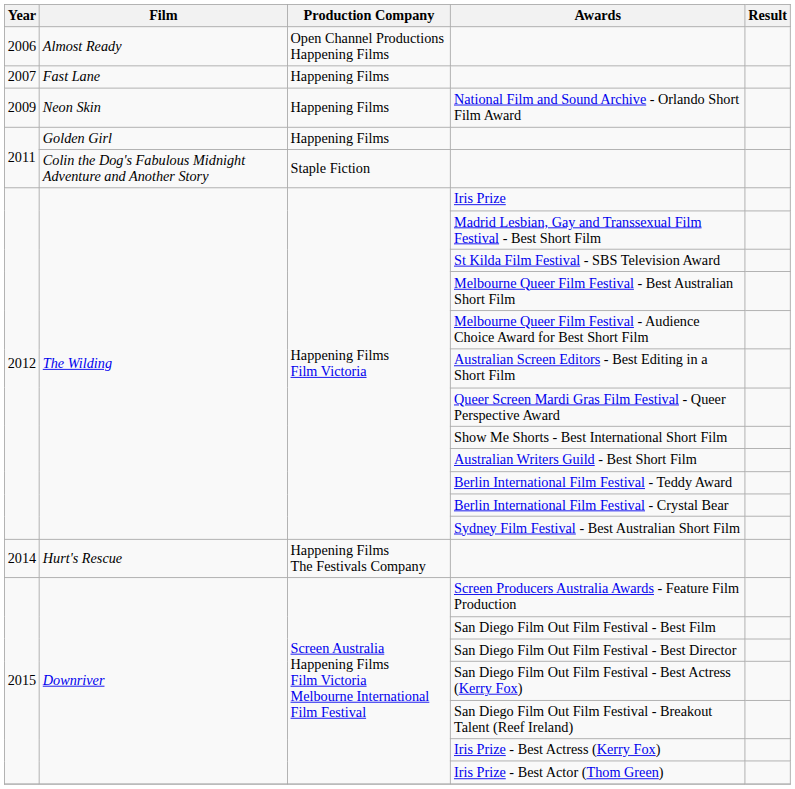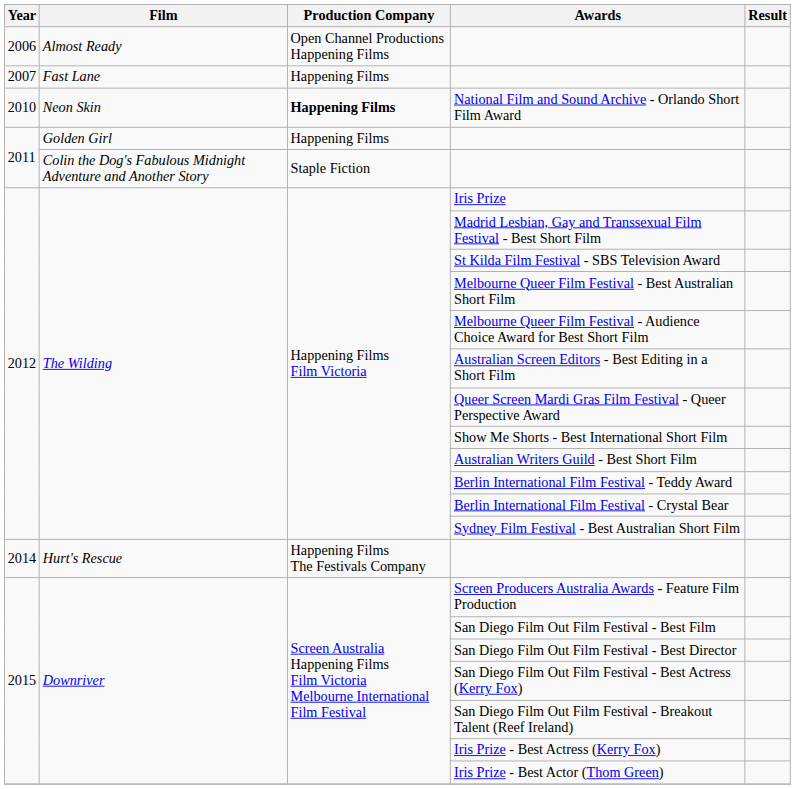 <table class="wikitable sortable" style="margin: 1em auto;">
 <tr>
 <th>Year</th>
 <th>Film</th>
 <th>Production Company</th>
 <th>Awards</th>
 <th>Result</th>
 </tr>
 <tr>
 <td>2006</td>
 <td><em>Almost Ready</em></td>
 <td>Open Channel Productions<br>Happening Films</td>
 <td></td>
 <td></td>
 </tr>
 <tr>
 <td>2007</td>
 <td><em>Fast Lane</em></td>
 <td>Happening Films</td>
 <td></td>
 <td></td>
 </tr>
 <tr>
-<td>2009</td>
+<td>2010</td>
 <td><em>Neon Skin</em></td>
-<td>Happening Films</td>
+<td><strong>Happening Films</strong></td>
 <td><a href='#'>National Film and Sound Archive</a> - Orlando Short Film Award</td>
 <td></td>
 </tr>
 <tr>
 <td rowspan="2">2011</td>
 <td><em>Golden Girl</em></td>
 <td>Happening Films</td>
 <td></td>
 <td></td>
 </tr>
 <tr>
 <td><em>Colin the Dog's Fabulous Midnight Adventure and Another Story</em></td>
 <td>Staple Fiction</td>
 <td></td>
 <td></td>
 </tr>
 <tr>
 <td rowspan="12">2012</td>
 <td rowspan="12"><em><a href='#'>The Wilding</a></em></td>
 <td rowspan="12">Happening Films<br><a href='#'>Film Victoria</a></td>
 <td><a href='#'>Iris Prize</a></td>
 <td></td>
 </tr>
 <tr>
 <td><a href='#'>Madrid Lesbian, Gay and Transsexual Film Festival</a> - Best Short Film</td>
 <td></td>
 </tr>
 <tr>
 <td><a href='#'>St Kilda Film Festival</a> - SBS Television Award</td>
 <td></td>
 </tr>
 <tr>
 <td><a href='#'>Melbourne Queer Film Festival</a> - Best Australian Short Film</td>
 <td></td>
 </tr>
 <tr>
 <td><a href='#'>Melbourne Queer Film Festival</a> - Audience Choice Award for Best Short Film</td>
 <td></td>
 </tr>
 <tr>
 <td><a href='#'>Australian Screen Editors</a> - Best Editing in a Short Film</td>
 <td></td>
 </tr>
 <tr>
 <td><a href='#'>Queer Screen Mardi Gras Film Festival</a> - Queer Perspective Award</td>
 <td></td>
 </tr>
 <tr>
 <td>Show Me Shorts - Best International Short Film</td>
 <td></td>
 </tr>
 <tr>
 <td><a href='#'>Australian Writers Guild</a> - Best Short Film</td>
 <td></td>
 </tr>
 <tr>
 <td><a href='#'>Berlin International Film Festival</a> - Teddy Award</td>
 <td></td>
 </tr>
 <tr>
 <td><a href='#'>Berlin International Film Festival</a> - Crystal Bear</td>
 <td></td>
 </tr>
 <tr>
 <td><a href='#'>Sydney Film Festival</a> - Best Australian Short Film</td>
 <td></td>
 </tr>
 <tr>
 <td>2014</td>
 <td><em>Hurt's Rescue</em></td>
 <td>Happening Films <br> The Festivals Company</td>
 <td></td>
 <td></td>
 </tr>
 <tr>
 <td rowspan="7">2015</td>
 <td rowspan="7"><em><a href='#'>Downriver</a></em></td>
 <td rowspan="7"><a href='#'>Screen Australia</a> <br> Happening Films <br> <a href='#'>Film Victoria</a> <br> <a href='#'>Melbourne International Film Festival</a></td>
 <td><a href='#'>Screen Producers Australia Awards</a> - Feature Film Production</td>
 <td></td>
 </tr>
 <tr>
 <td>San Diego Film Out Film Festival - Best Film</td>
 <td></td>
 </tr>
 <tr>
 <td>San Diego Film Out Film Festival - Best Director</td>
 <td></td>
 </tr>
 <tr>
 <td>San Diego Film Out Film Festival - Best Actress (<a href='#'>Kerry Fox</a>)</td>
 <td></td>
 </tr>
 <tr>
 <td>San Diego Film Out Film Festival - Breakout Talent (Reef Ireland)</td>
 <td></td>
 </tr>
 <tr>
 <td><a href='#'>Iris Prize</a> - Best Actress (<a href='#'>Kerry Fox</a>)</td>
 <td></td>
 </tr>
 <tr>
 <td><a href='#'>Iris Prize</a> - Best Actor (<a href='#'>Thom Green</a>)</td>
 <td></td>
 </tr>
 <tr>
 </tr>
 </table>
